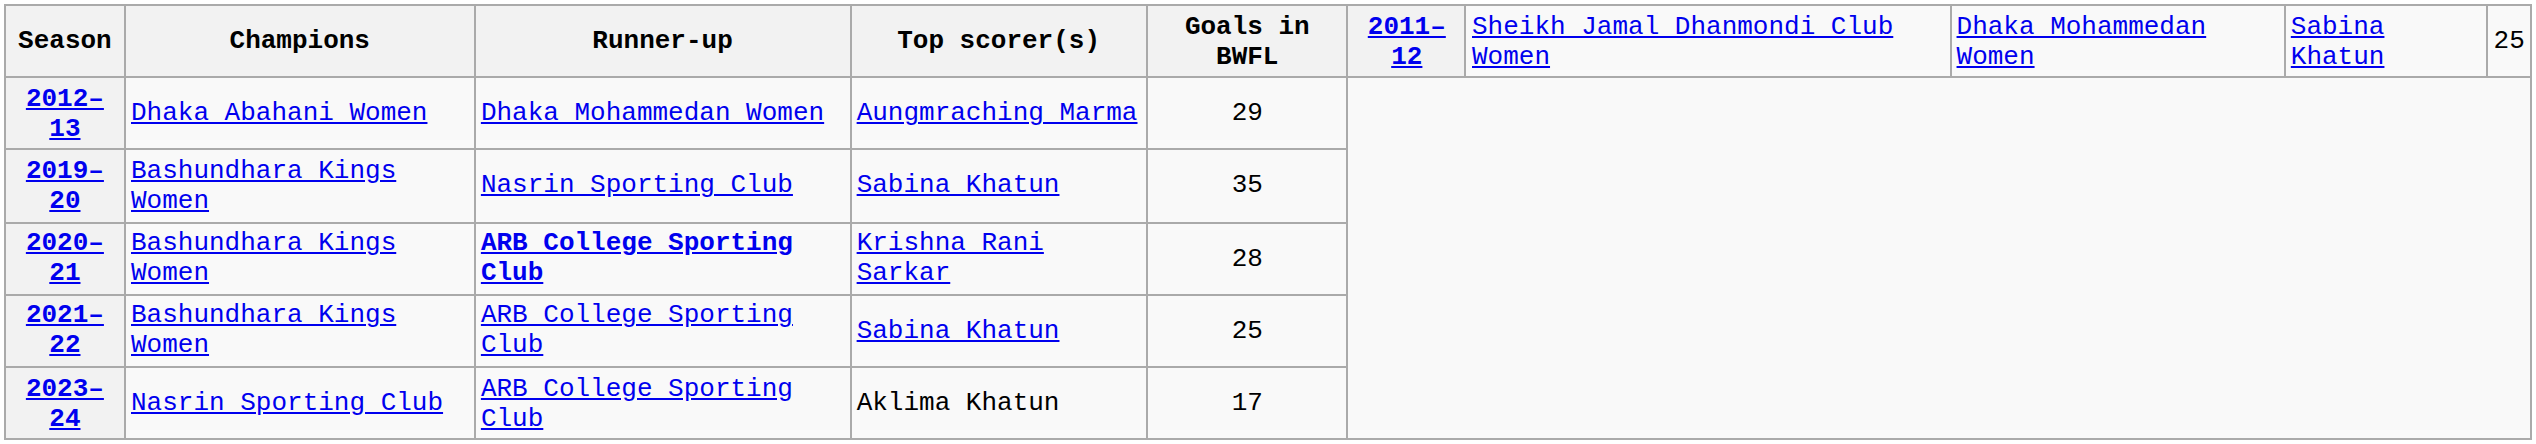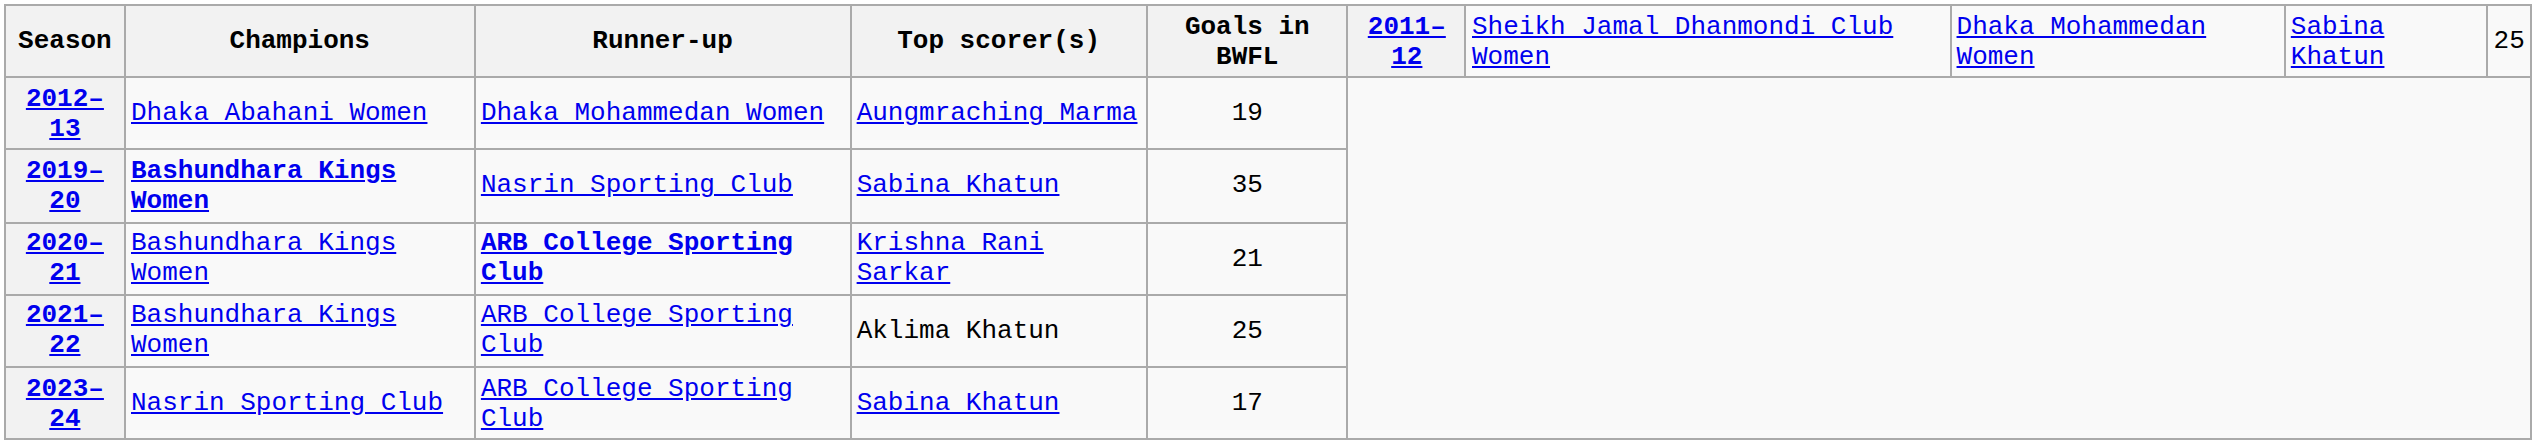 <table class="wikitable sortable" style="width:100%">
 <tr>
 <th rowspan=2>Season</th>
 <th rowspan=2>Champions</th>
 <th rowspan=2>Runner-up</th>
 <th rowspan=2>Top scorer(s)</th>
 <th rowspan=2>Goals in BWFL</th>
 </tr>
 <tr>
 <th scope="row"><a href='#'>2011–12</a></th>
 <td><a href='#'>Sheikh Jamal Dhanmondi Club Women</a></td>
 <td><a href='#'>Dhaka Mohammedan Women</a></td>
 <td><a href='#'>Sabina Khatun</a></td>
 <td align=center>25</td>
 </tr>
 <tr>
 <th scope="row"><a href='#'>2012–13</a></th>
 <td><a href='#'>Dhaka Abahani Women</a></td>
 <td><a href='#'>Dhaka Mohammedan Women</a></td>
 <td><a href='#'>Aungmraching Marma</a></td>
-<td align=center>29</td>
+<td align=center>19</td>
 </tr>
 <tr>
 <th scope="row"><a href='#'>2019–20</a></th>
-<td><a href='#'>Bashundhara Kings Women</a></td>
+<td><strong><a href='#'>Bashundhara Kings Women</a></strong></td>
 <td><a href='#'>Nasrin Sporting Club</a></td>
 <td><a href='#'>Sabina Khatun</a></td>
 <td align=center>35</td>
 </tr>
 <tr>
 <th scope="row"><a href='#'>2020–21</a></th>
 <td><a href='#'>Bashundhara Kings Women</a></td>
 <td><strong><a href='#'>ARB College Sporting Club</a></strong></td>
 <td><a href='#'>Krishna Rani Sarkar</a></td>
-<td align=center>28</td>
+<td align=center>21</td>
 </tr>
 <tr>
 <th scope="row"><a href='#'>2021–22</a></th>
 <td><a href='#'>Bashundhara Kings Women</a></td>
 <td><a href='#'>ARB College Sporting Club</a></td>
-<td><a href='#'>Sabina Khatun</a></td>
+<td>Aklima Khatun</td>
 <td align=center>25</td>
 </tr>
 <tr>
 <th scope="row"><a href='#'>2023–24</a></th>
 <td><a href='#'>Nasrin Sporting Club</a></td>
 <td><a href='#'>ARB College Sporting Club</a></td>
-<td>Aklima Khatun</td>
+<td><a href='#'>Sabina Khatun</a></td>
 <td align=center>17</td>
 </tr>
 </table>
